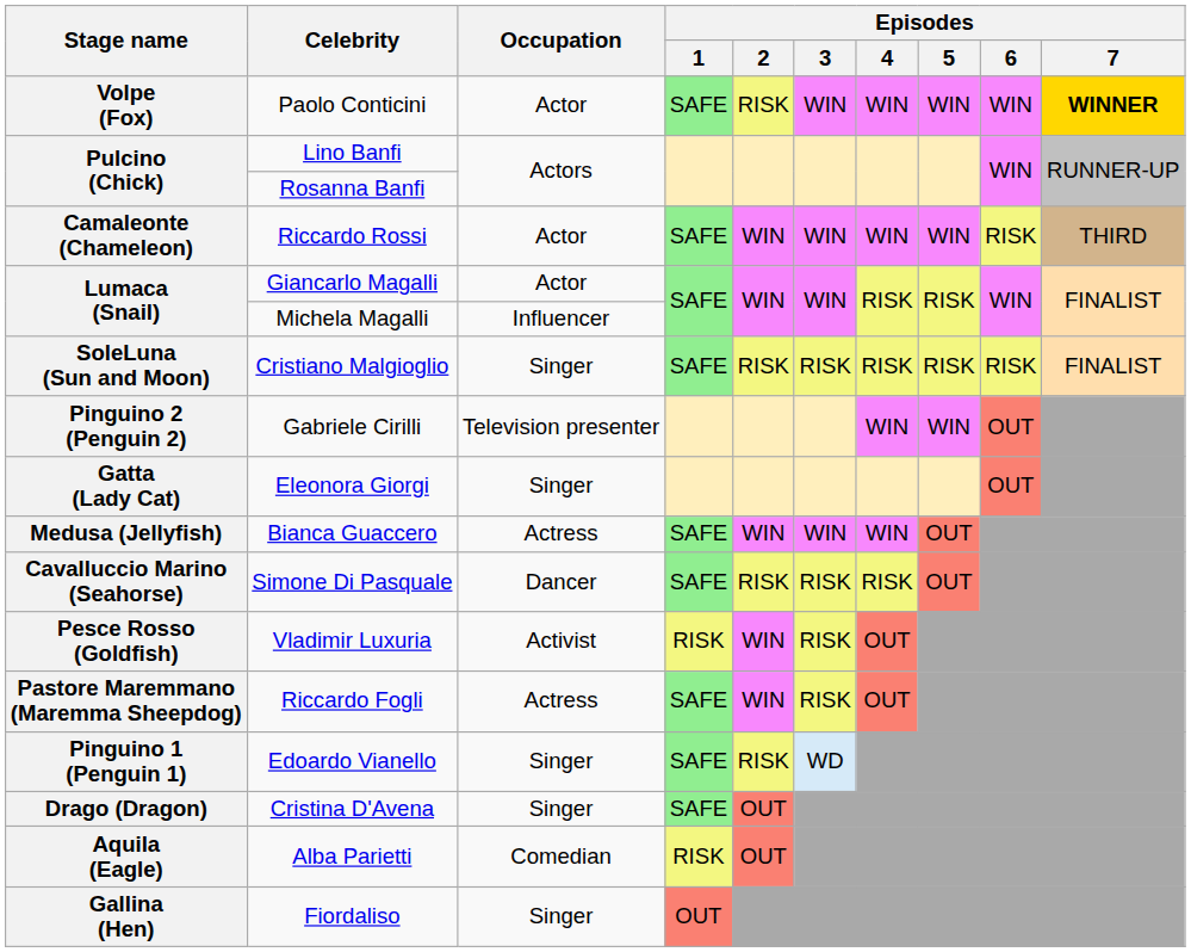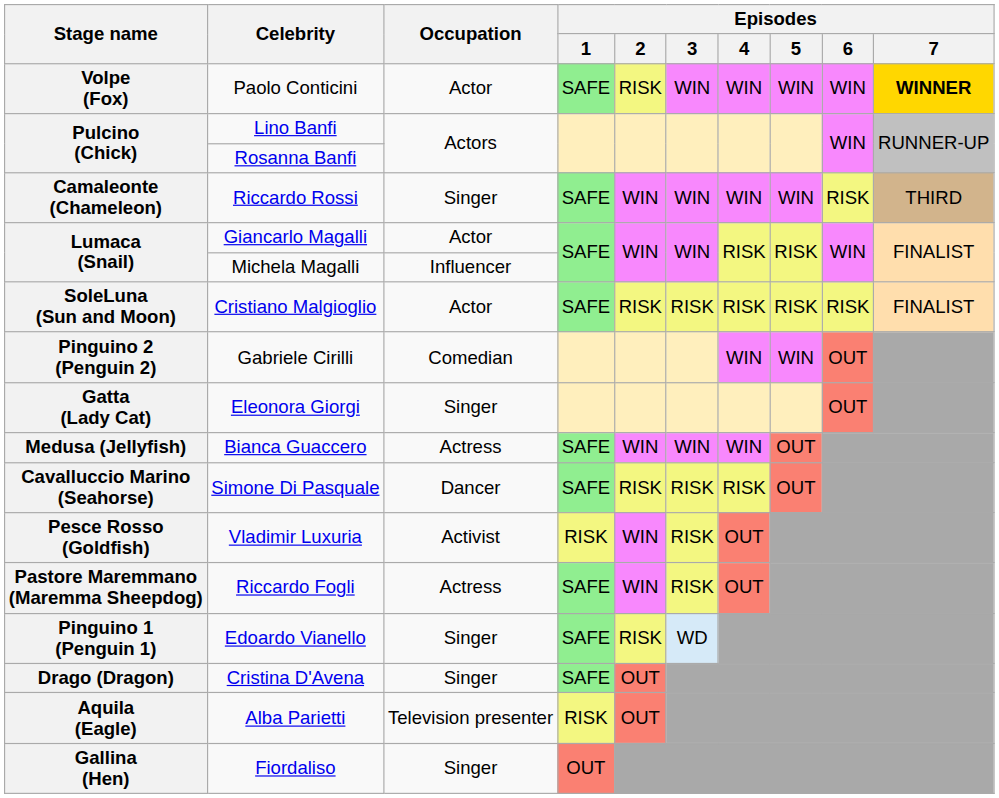 <table class="wikitable" style="text-align:center; ">
 <tr>
 <th rowspan="2">Stage name</th>
 <th rowspan="2">Celebrity</th>
 <th rowspan="2">Occupation</th>
 <th colspan="10">Episodes</th>
 </tr>
 <tr>
 <th rowspan="1">1</th>
 <th rowspan="1">2</th>
 <th rowspan="1">3</th>
 <th rowspan="1">4</th>
 <th rowspan="1">5</th>
 <th rowspan="1">6</th>
 <th rowspan="1">7</th>
 </tr>
 <tr>
 <th>Volpe<br>(Fox)</th>
 <td>Paolo Conticini</td>
 <td>Actor</td>
 <td bgcolor="lightgreen">SAFE</td>
 <td bgcolor="F3F781">RISK</td>
 <td bgcolor=#F888FD>WIN</td>
 <td bgcolor=#F888FD>WIN</td>
 <td bgcolor=#F888FD>WIN</td>
 <td bgcolor=#F888FD>WIN</td>
 <td bgcolor=gold><strong>WINNER</strong></td>
 </tr>
 <tr>
 <th rowspan=2>Pulcino<br>(Chick)</th>
 <td><a href='#'>Lino Banfi</a></td>
 <td rowspan="2">Actors</td>
 <td rowspan=2 bgcolor="#FFEFBD"></td>
 <td rowspan=2 bgcolor="#FFEFBD"></td>
 <td rowspan=2 bgcolor="#FFEFBD"></td>
 <td rowspan=2 bgcolor="#FFEFBD"></td>
 <td rowspan=2 bgcolor="#FFEFBD"></td>
 <td rowspan=2 bgcolor=#F888FD>WIN</td>
 <td rowspan=2 bgcolor=silver>RUNNER-UP</td>
 </tr>
 <tr>
 <td><a href='#'>Rosanna Banfi</a></td>
 </tr>
 <tr>
 <th>Camaleonte<br>(Chameleon)</th>
 <td><a href='#'>Riccardo Rossi</a></td>
-<td>Actor</td>
+<td>Singer</td>
 <td bgcolor="lightgreen">SAFE</td>
 <td bgcolor=#F888FD>WIN</td>
 <td bgcolor=#F888FD>WIN</td>
 <td bgcolor=#F888FD>WIN</td>
 <td bgcolor=#F888FD>WIN</td>
 <td bgcolor="F3F781">RISK</td>
 <td bgcolor=tan>THIRD</td>
 </tr>
 <tr>
 <th rowspan=2>Lumaca<br>(Snail)</th>
 <td><a href='#'>Giancarlo Magalli</a></td>
 <td>Actor</td>
 <td rowspan=2 bgcolor="lightgreen">SAFE</td>
 <td rowspan=2 bgcolor=#F888FD>WIN</td>
 <td rowspan=2 bgcolor=#F888FD>WIN</td>
 <td rowspan=2 bgcolor="F3F781">RISK</td>
 <td rowspan=2 bgcolor="F3F781">RISK</td>
 <td rowspan=2 bgcolor=#F888FD>WIN</td>
 <td rowspan=2 bgcolor=navajowhite>FINALIST</td>
 </tr>
 <tr>
 <td>Michela Magalli</td>
 <td>Influencer</td>
 </tr>
 <tr>
 <th>SoleLuna<br>(Sun and Moon)</th>
 <td><a href='#'>Cristiano Malgioglio</a></td>
-<td>Singer</td>
+<td>Actor</td>
 <td bgcolor="lightgreen">SAFE</td>
 <td bgcolor="F3F781">RISK</td>
 <td bgcolor="F3F781">RISK</td>
 <td bgcolor="F3F781">RISK</td>
 <td bgcolor="F3F781">RISK</td>
 <td bgcolor="F3F781">RISK</td>
 <td bgcolor=navajowhite>FINALIST</td>
 </tr>
 <tr>
 <th>Pinguino 2<br>(Penguin 2)</th>
 <td>Gabriele Cirilli</td>
-<td>Television presenter</td>
+<td>Comedian</td>
 <td bgcolor="#FFEFBD"></td>
 <td bgcolor="#FFEFBD"></td>
 <td bgcolor="#FFEFBD"></td>
 <td bgcolor=#F888FD>WIN</td>
 <td bgcolor=#F888FD>WIN</td>
 <td bgcolor="salmon">OUT</td>
 <td bgcolor="darkgrey"></td>
 </tr>
 <tr>
 <th>Gatta<br>(Lady Cat)</th>
 <td><a href='#'>Eleonora Giorgi</a></td>
 <td>Singer</td>
 <td bgcolor="#FFEFBD"></td>
 <td bgcolor="#FFEFBD"></td>
 <td bgcolor="#FFEFBD"></td>
 <td bgcolor="#FFEFBD"></td>
 <td bgcolor="#FFEFBD"></td>
 <td bgcolor="salmon">OUT</td>
 <td bgcolor="darkgrey"></td>
 </tr>
 <tr>
 <th>Medusa (Jellyfish)</th>
 <td><a href='#'>Bianca Guaccero</a></td>
 <td>Actress</td>
 <td bgcolor="lightgreen">SAFE</td>
 <td bgcolor=#F888FD>WIN</td>
 <td bgcolor=#F888FD>WIN</td>
 <td bgcolor=#F888FD>WIN</td>
 <td bgcolor="salmon">OUT</td>
 <td colspan="3" bgcolor="darkgrey"></td>
 </tr>
 <tr>
 <th>Cavalluccio Marino<br>(Seahorse)</th>
 <td><a href='#'>Simone Di Pasquale</a></td>
 <td>Dancer</td>
 <td bgcolor="lightgreen">SAFE</td>
 <td bgcolor="F3F781">RISK</td>
 <td bgcolor="F3F781">RISK</td>
 <td bgcolor="F3F781">RISK</td>
 <td bgcolor="salmon">OUT</td>
 <td colspan="3" bgcolor="darkgrey"></td>
 </tr>
 <tr>
 <th>Pesce Rosso<br>(Goldfish)</th>
 <td><a href='#'>Vladimir Luxuria</a></td>
 <td>Activist</td>
 <td bgcolor="F3F781">RISK</td>
 <td bgcolor=#F888FD>WIN</td>
 <td bgcolor="F3F781">RISK</td>
 <td bgcolor="salmon">OUT</td>
 <td colspan="4" bgcolor="darkgrey"></td>
 </tr>
 <tr>
 <th>Pastore Maremmano<br>(Maremma Sheepdog)</th>
 <td><a href='#'>Riccardo Fogli</a></td>
 <td>Actress</td>
 <td bgcolor="lightgreen">SAFE</td>
 <td bgcolor=#F888FD>WIN</td>
 <td bgcolor="F3F781">RISK</td>
 <td bgcolor="salmon">OUT</td>
 <td colspan="4" bgcolor="darkgrey"></td>
 </tr>
 <tr>
 <th>Pinguino 1<br>(Penguin 1)</th>
 <td><a href='#'>Edoardo Vianello</a></td>
 <td>Singer</td>
 <td bgcolor="lightgreen">SAFE</td>
 <td bgcolor="F3F781">RISK</td>
 <td bgcolor="D6EAF8">WD</td>
 <td colspan="5" bgcolor="darkgrey"></td>
 </tr>
 <tr>
 <th>Drago (Dragon)</th>
 <td><a href='#'>Cristina D'Avena</a></td>
 <td>Singer</td>
 <td bgcolor="lightgreen">SAFE</td>
 <td bgcolor="salmon">OUT</td>
 <td colspan="6" bgcolor="darkgrey"></td>
 </tr>
 <tr>
 <th>Aquila<br>(Eagle)</th>
 <td><a href='#'>Alba Parietti</a></td>
-<td>Comedian</td>
+<td>Television presenter</td>
 <td bgcolor="F3F781">RISK</td>
 <td bgcolor="salmon">OUT</td>
 <td colspan="6" bgcolor="darkgrey"></td>
 </tr>
 <tr>
 <th>Gallina<br>(Hen)</th>
 <td><a href='#'>Fiordaliso</a></td>
 <td>Singer</td>
 <td bgcolor="salmon">OUT</td>
 <td colspan="7" bgcolor="darkgrey"></td>
 </tr>
 </table>
